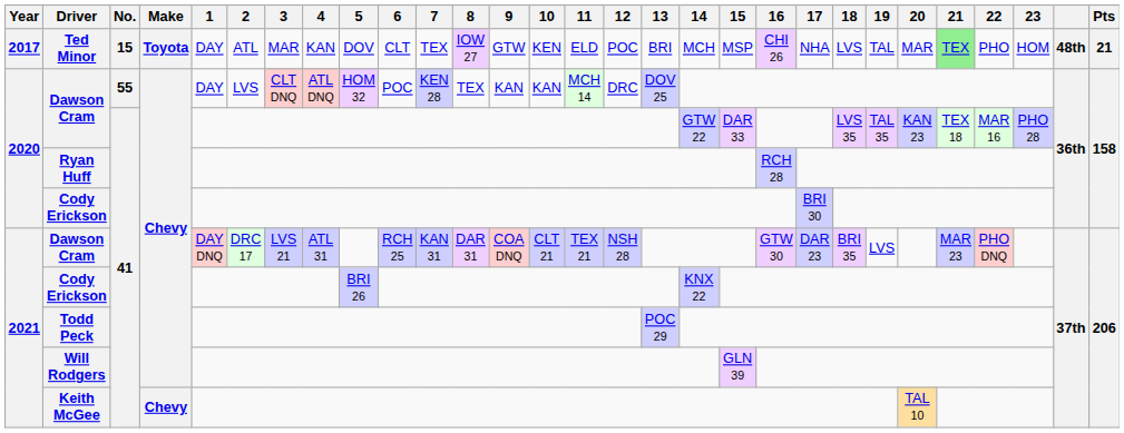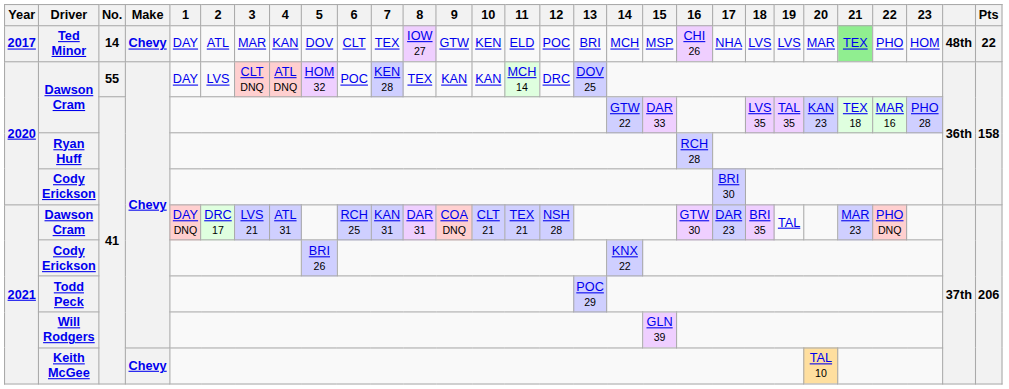 <table class="wikitable" style="text-align:center; font-size:75%">
 <tr>
 <th>Year</th>
 <th>Driver</th>
 <th>No.</th>
 <th>Make</th>
 <th>1</th>
 <th>2</th>
 <th>3</th>
 <th>4</th>
 <th>5</th>
 <th>6</th>
 <th>7</th>
 <th>8</th>
 <th>9</th>
 <th>10</th>
 <th>11</th>
 <th>12</th>
 <th>13</th>
 <th>14</th>
 <th>15</th>
 <th>16</th>
 <th>17</th>
 <th>18</th>
 <th>19</th>
 <th>20</th>
 <th>21</th>
 <th>22</th>
 <th>23</th>
 <th></th>
 <th>Pts</th>
 </tr>
 <tr>
 <th><a href='#'>2017</a></th>
 <th><a href='#'>Ted Minor</a></th>
-<th>15</th>
-<th><a href='#'>Toyota</a></th>
+<th>14</th>
+<th><a href='#'>Chevy</a></th>
 <td><a href='#'>DAY</a></td>
 <td><a href='#'>ATL</a></td>
 <td><a href='#'>MAR</a></td>
 <td><a href='#'>KAN</a></td>
 <td><a href='#'>DOV</a></td>
 <td><a href='#'>CLT</a></td>
 <td><a href='#'>TEX</a></td>
 <td style="background:#EFCFFF;"><a href='#'>IOW</a><br><small>27</small></td>
 <td><a href='#'>GTW</a></td>
 <td><a href='#'>KEN</a></td>
 <td><a href='#'>ELD</a></td>
 <td><a href='#'>POC</a></td>
 <td><a href='#'>BRI</a></td>
 <td><a href='#'>MCH</a></td>
 <td><a href='#'>MSP</a></td>
 <td style="background:#EFCFFF;"><a href='#'>CHI</a><br><small>26</small></td>
 <td><a href='#'>NHA</a></td>
 <td><a href='#'>LVS</a></td>
-<td><a href='#'>TAL</a></td>
+<td><a href='#'>LVS</a></td>
 <td><a href='#'>MAR</a></td>
 <td style="background: lightgreen;"><a href='#'>TEX</a></td>
 <td><a href='#'>PHO</a></td>
 <td><a href='#'>HOM</a></td>
 <th>48th</th>
-<th>21</th>
+<th>22</th>
 </tr>
 <tr>
 <th rowspan=4><a href='#'>2020</a></th>
 <th rowspan=2><a href='#'>Dawson Cram</a></th>
 <th>55</th>
 <th rowspan=8><a href='#'>Chevy</a></th>
 <td><a href='#'>DAY</a></td>
 <td><a href='#'>LVS</a></td>
 <td style="background:#FFCFCF;"><a href='#'>CLT</a><br><small>DNQ</small></td>
 <td style="background:#FFCFCF;"><a href='#'>ATL</a><br><small>DNQ</small></td>
 <td style="background:#EFCFFF;"><a href='#'>HOM</a><br><small>32</small></td>
 <td><a href='#'>POC</a></td>
 <td style="background:#CFCFFF;"><a href='#'>KEN</a><br><small>28</small></td>
 <td><a href='#'>TEX</a></td>
 <td><a href='#'>KAN</a></td>
 <td><a href='#'>KAN</a></td>
 <td style="background:#DFFFDF;"><a href='#'>MCH</a><br><small>14</small></td>
 <td><a href='#'>DRC</a></td>
 <td style="background:#CFCFFF;"><a href='#'>DOV</a><br><small>25</small></td>
 <td colspan=10></td>
 <th rowspan=4>36th</th>
 <th rowspan=4>158</th>
 </tr>
 <tr>
 <th rowspan=8>41</th>
 <td colspan=13></td>
 <td style="background:#CFCFFF;"><a href='#'>GTW</a><br><small>22</small></td>
 <td style="background:#EFCFFF;"><a href='#'>DAR</a><br><small>33</small></td>
 <td colspan=2></td>
 <td style="background:#EFCFFF;"><a href='#'>LVS</a><br><small>35</small></td>
 <td style="background:#EFCFFF;"><a href='#'>TAL</a><br><small>35</small></td>
 <td style="background:#CFCFFF;"><a href='#'>KAN</a><br><small>23</small></td>
 <td style="background:#DFFFDF;"><a href='#'>TEX</a><br><small>18</small></td>
 <td style="background:#DFFFDF;"><a href='#'>MAR</a><br><small>16</small></td>
 <td style="background:#CFCFFF;"><a href='#'>PHO</a><br><small>28</small></td>
 </tr>
 <tr>
 <th><a href='#'>Ryan Huff</a></th>
 <td colspan=15></td>
 <td style="background:#CFCFFF;"><a href='#'>RCH</a><br><small>28</small></td>
 <td colspan=7></td>
 </tr>
 <tr>
 <th><a href='#'>Cody Erickson</a></th>
 <td colspan=16></td>
 <td style="background:#CFCFFF;"><a href='#'>BRI</a><br><small>30</small></td>
 <td colspan=6></td>
 </tr>
 <tr>
 <th rowspan=5><a href='#'>2021</a></th>
 <th><a href='#'>Dawson Cram</a></th>
 <td style="background:#FFCFCF;"><a href='#'>DAY</a><br><small>DNQ</small></td>
 <td style="background:#DFFFDF;"><a href='#'>DRC</a><br><small>17</small></td>
 <td style="background:#CFCFFF;"><a href='#'>LVS</a><br><small>21</small></td>
 <td style="background:#CFCFFF;"><a href='#'>ATL</a><br><small>31</small></td>
 <td colspan=1></td>
 <td style="background:#CFCFFF;"><a href='#'>RCH</a><br><small>25</small></td>
 <td style="background:#CFCFFF;"><a href='#'>KAN</a><br><small>31</small></td>
 <td style="background:#EFCFFF;"><a href='#'>DAR</a><br><small>31</small></td>
 <td style="background:#FFCFCF;"><a href='#'>COA</a><br><small>DNQ</small></td>
 <td style="background:#CFCFFF;"><a href='#'>CLT</a><br><small>21</small></td>
 <td style="background:#CFCFFF;"><a href='#'>TEX</a><br><small>21</small></td>
 <td style="background:#CFCFFF;"><a href='#'>NSH</a><br><small>28</small></td>
 <td colspan=3></td>
 <td style="background:#EFCFFF;"><a href='#'>GTW</a><br><small>30</small></td>
 <td style="background:#CFCFFF;"><a href='#'>DAR</a><br><small>23</small></td>
 <td style="background:#EFCFFF;"><a href='#'>BRI</a><br><small>35</small></td>
-<td><a href='#'>LVS</a></td>
+<td><a href='#'>TAL</a></td>
 <td colspan=1></td>
 <td style="background:#CFCFFF;"><a href='#'>MAR</a><br><small>23</small></td>
 <td style="background:#FFCFCF;"><a href='#'>PHO</a><br><small>DNQ</small></td>
 <td colspan=1></td>
 <th rowspan=5>37th</th>
 <th rowspan=5>206</th>
 </tr>
 <tr>
 <th><a href='#'>Cody Erickson</a></th>
 <td colspan=4></td>
 <td style="background:#CFCFFF;"><a href='#'>BRI</a><br><small>26</small></td>
 <td colspan=8></td>
 <td style="background:#CFCFFF;"><a href='#'>KNX</a><br><small>22</small></td>
 <td colspan=9></td>
 </tr>
 <tr>
 <th><a href='#'>Todd Peck</a></th>
 <td colspan=12></td>
 <td style="background:#CFCFFF;"><a href='#'>POC</a><br><small>29</small></td>
 <td colspan=10></td>
 </tr>
 <tr>
 <th><a href='#'>Will Rodgers</a></th>
 <td colspan=14></td>
 <td style="background:#EFCFFF;"><a href='#'>GLN</a><br><small>39</small></td>
 <td colspan=8></td>
 </tr>
 <tr>
 <th><a href='#'>Keith McGee</a></th>
 <th><a href='#'>Chevy</a></th>
 <td colspan=19></td>
 <td style="background:#FFDF9F;"><a href='#'>TAL</a><br><small>10</small></td>
 <td colspan=3></td>
 </tr>
 </table>
